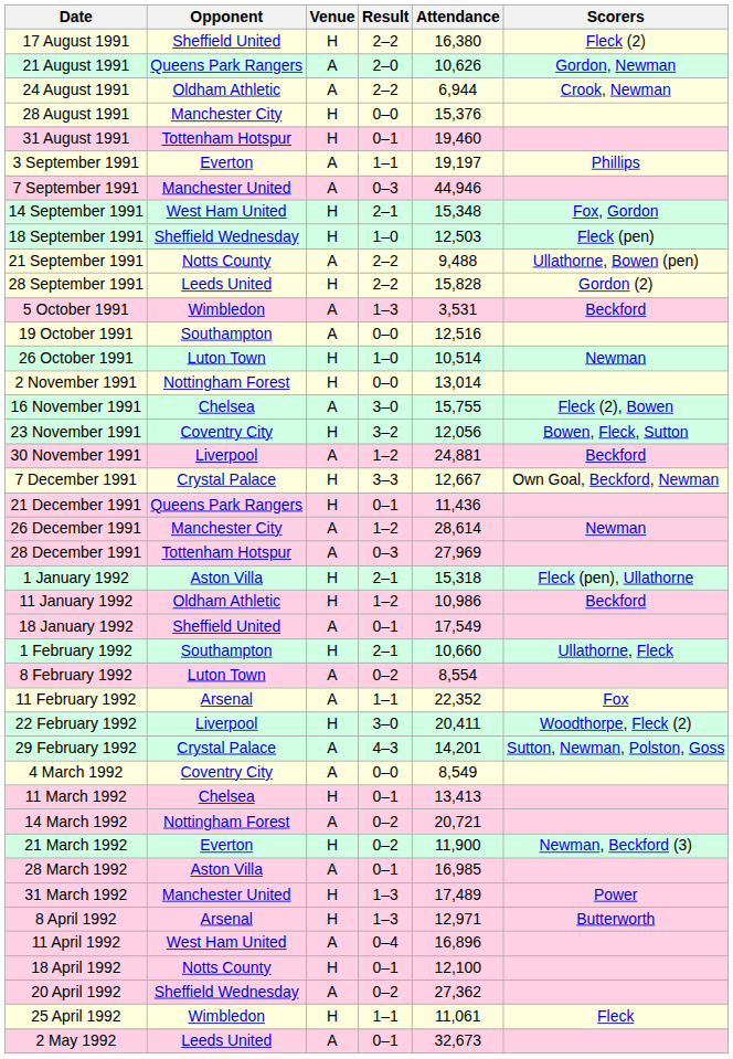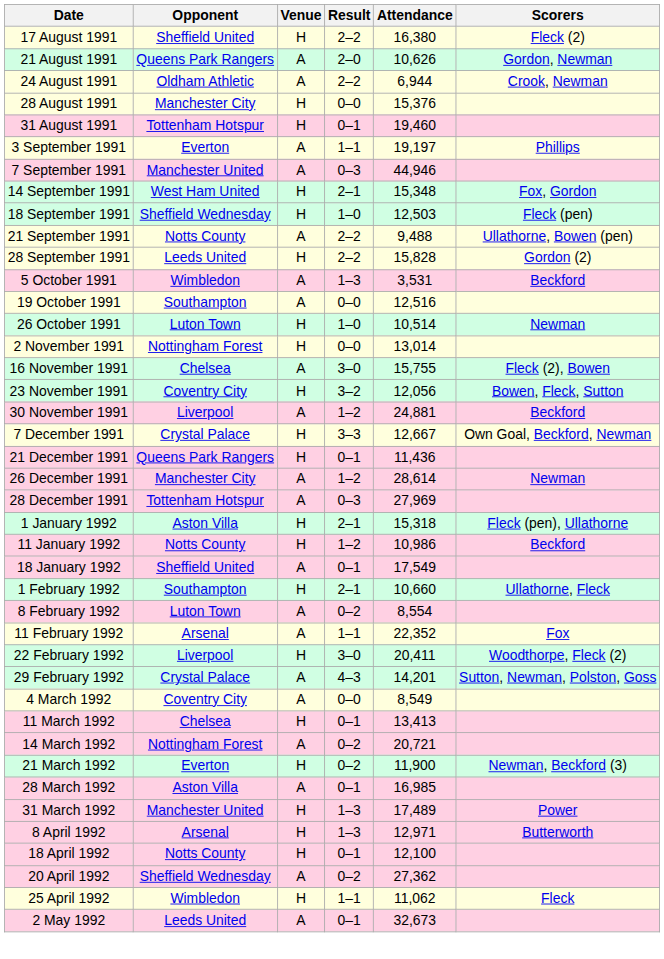 <table class="wikitable sortable" style="font-size:100%; text-align:center">
 <tr>
 <th>Date</th>
 <th>Opponent</th>
 <th>Venue</th>
 <th>Result</th>
 <th>Attendance</th>
 <th>Scorers</th>
 </tr>
 <tr style="background-color: #ffffdd;">
 <td>17 August 1991</td>
 <td><a href='#'>Sheffield United</a></td>
 <td>H</td>
 <td>2–2</td>
 <td>16,380</td>
 <td><a href='#'>Fleck</a> (2)</td>
 </tr>
 <tr style="background-color: #d0ffe3;">
 <td>21 August 1991</td>
 <td><a href='#'>Queens Park Rangers</a></td>
 <td>A</td>
 <td>2–0</td>
 <td>10,626</td>
 <td><a href='#'>Gordon</a>, <a href='#'>Newman</a></td>
 </tr>
 <tr style="background-color: #ffffdd;">
 <td>24 August 1991</td>
 <td><a href='#'>Oldham Athletic</a></td>
 <td>A</td>
 <td>2–2</td>
 <td>6,944</td>
 <td><a href='#'>Crook</a>, <a href='#'>Newman</a></td>
 </tr>
 <tr style="background-color: #ffffdd;">
 <td>28 August 1991</td>
 <td><a href='#'>Manchester City</a></td>
 <td>H</td>
 <td>0–0</td>
 <td>15,376</td>
 <td></td>
 </tr>
 <tr style="background-color: #ffd0e3;">
 <td>31 August 1991</td>
 <td><a href='#'>Tottenham Hotspur</a></td>
 <td>H</td>
 <td>0–1</td>
 <td>19,460</td>
 <td></td>
 </tr>
 <tr style="background-color: #ffffdd;">
 <td>3 September 1991</td>
 <td><a href='#'>Everton</a></td>
 <td>A</td>
 <td>1–1</td>
 <td>19,197</td>
 <td><a href='#'>Phillips</a></td>
 </tr>
 <tr style="background-color: #ffd0e3;">
 <td>7 September 1991</td>
 <td><a href='#'>Manchester United</a></td>
 <td>A</td>
 <td>0–3</td>
 <td>44,946</td>
 <td></td>
 </tr>
 <tr style="background-color: #d0ffe3;">
 <td>14 September 1991</td>
 <td><a href='#'>West Ham United</a></td>
 <td>H</td>
 <td>2–1</td>
 <td>15,348</td>
 <td><a href='#'>Fox</a>, <a href='#'>Gordon</a></td>
 </tr>
 <tr style="background-color: #d0ffe3;">
 <td>18 September 1991</td>
 <td><a href='#'>Sheffield Wednesday</a></td>
 <td>H</td>
 <td>1–0</td>
 <td>12,503</td>
 <td><a href='#'>Fleck</a> (pen)</td>
 </tr>
 <tr style="background-color: #ffffdd;">
 <td>21 September 1991</td>
 <td><a href='#'>Notts County</a></td>
 <td>A</td>
 <td>2–2</td>
 <td>9,488</td>
 <td><a href='#'>Ullathorne</a>, <a href='#'>Bowen</a> (pen)</td>
 </tr>
 <tr style="background-color: #ffffdd;">
 <td>28 September 1991</td>
 <td><a href='#'>Leeds United</a></td>
 <td>H</td>
 <td>2–2</td>
 <td>15,828</td>
 <td><a href='#'>Gordon</a> (2)</td>
 </tr>
 <tr style="background-color: #ffd0e3;">
 <td>5 October 1991</td>
 <td><a href='#'>Wimbledon</a></td>
 <td>A</td>
 <td>1–3</td>
 <td>3,531</td>
 <td><a href='#'>Beckford</a></td>
 </tr>
 <tr style="background-color: #ffffdd;">
 <td>19 October 1991</td>
 <td><a href='#'>Southampton</a></td>
 <td>A</td>
 <td>0–0</td>
 <td>12,516</td>
 <td></td>
 </tr>
 <tr style="background-color: #d0ffe3;">
 <td>26 October 1991</td>
 <td><a href='#'>Luton Town</a></td>
 <td>H</td>
 <td>1–0</td>
 <td>10,514</td>
 <td><a href='#'>Newman</a></td>
 </tr>
 <tr style="background-color: #ffffdd;">
 <td>2 November 1991</td>
 <td><a href='#'>Nottingham Forest</a></td>
 <td>H</td>
 <td>0–0</td>
 <td>13,014</td>
 <td></td>
 </tr>
 <tr style="background-color: #d0ffe3;">
 <td>16 November 1991</td>
 <td><a href='#'>Chelsea</a></td>
 <td>A</td>
 <td>3–0</td>
 <td>15,755</td>
 <td><a href='#'>Fleck</a> (2), <a href='#'>Bowen</a></td>
 </tr>
 <tr style="background-color: #d0ffe3;">
 <td>23 November 1991</td>
 <td><a href='#'>Coventry City</a></td>
 <td>H</td>
 <td>3–2</td>
 <td>12,056</td>
 <td><a href='#'>Bowen</a>, <a href='#'>Fleck</a>, <a href='#'>Sutton</a></td>
 </tr>
 <tr style="background-color: #ffd0e3;">
 <td>30 November 1991</td>
 <td><a href='#'>Liverpool</a></td>
 <td>A</td>
 <td>1–2</td>
 <td>24,881</td>
 <td><a href='#'>Beckford</a></td>
 </tr>
 <tr style="background-color: #ffffdd;">
 <td>7 December 1991</td>
 <td><a href='#'>Crystal Palace</a></td>
 <td>H</td>
 <td>3–3</td>
 <td>12,667</td>
 <td>Own Goal, <a href='#'>Beckford</a>, <a href='#'>Newman</a></td>
 </tr>
 <tr style="background-color: #ffd0e3;">
 <td>21 December 1991</td>
 <td><a href='#'>Queens Park Rangers</a></td>
 <td>H</td>
 <td>0–1</td>
 <td>11,436</td>
 <td></td>
 </tr>
 <tr style="background-color: #ffd0e3;">
 <td>26 December 1991</td>
 <td><a href='#'>Manchester City</a></td>
 <td>A</td>
 <td>1–2</td>
 <td>28,614</td>
 <td><a href='#'>Newman</a></td>
 </tr>
 <tr style="background-color: #ffd0e3;">
 <td>28 December 1991</td>
 <td><a href='#'>Tottenham Hotspur</a></td>
 <td>A</td>
 <td>0–3</td>
 <td>27,969</td>
 <td></td>
 </tr>
 <tr style="background-color: #d0ffe3;">
 <td>1 January 1992</td>
 <td><a href='#'>Aston Villa</a></td>
 <td>H</td>
 <td>2–1</td>
 <td>15,318</td>
 <td><a href='#'>Fleck</a> (pen), <a href='#'>Ullathorne</a></td>
 </tr>
 <tr style="background-color: #ffd0e3;">
 <td>11 January 1992</td>
-<td><a href='#'>Oldham Athletic</a></td>
+<td><a href='#'>Notts County</a></td>
 <td>H</td>
 <td>1–2</td>
 <td>10,986</td>
 <td><a href='#'>Beckford</a></td>
 </tr>
 <tr style="background-color: #ffd0e3;">
 <td>18 January 1992</td>
 <td><a href='#'>Sheffield United</a></td>
 <td>A</td>
 <td>0–1</td>
 <td>17,549</td>
 <td></td>
 </tr>
 <tr style="background-color: #d0ffe3;">
 <td>1 February 1992</td>
 <td><a href='#'>Southampton</a></td>
 <td>H</td>
 <td>2–1</td>
 <td>10,660</td>
 <td><a href='#'>Ullathorne</a>, <a href='#'>Fleck</a></td>
 </tr>
 <tr style="background-color: #ffd0e3;">
 <td>8 February 1992</td>
 <td><a href='#'>Luton Town</a></td>
 <td>A</td>
 <td>0–2</td>
 <td>8,554</td>
 <td></td>
 </tr>
 <tr style="background-color: #ffffdd;">
 <td>11 February 1992</td>
 <td><a href='#'>Arsenal</a></td>
 <td>A</td>
 <td>1–1</td>
 <td>22,352</td>
 <td><a href='#'>Fox</a></td>
 </tr>
 <tr style="background-color: #d0ffe3;">
 <td>22 February 1992</td>
 <td><a href='#'>Liverpool</a></td>
 <td>H</td>
 <td>3–0</td>
 <td>20,411</td>
 <td><a href='#'>Woodthorpe</a>, <a href='#'>Fleck</a> (2)</td>
 </tr>
 <tr style="background-color: #d0ffe3;">
 <td>29 February 1992</td>
 <td><a href='#'>Crystal Palace</a></td>
 <td>A</td>
 <td>4–3</td>
 <td>14,201</td>
 <td><a href='#'>Sutton</a>, <a href='#'>Newman</a>, <a href='#'>Polston</a>, <a href='#'>Goss</a></td>
 </tr>
 <tr style="background-color: #ffffdd;">
 <td>4 March 1992</td>
 <td><a href='#'>Coventry City</a></td>
 <td>A</td>
 <td>0–0</td>
 <td>8,549</td>
 <td></td>
 </tr>
 <tr style="background-color: #ffd0e3;">
 <td>11 March 1992</td>
 <td><a href='#'>Chelsea</a></td>
 <td>H</td>
 <td>0–1</td>
 <td>13,413</td>
 <td></td>
 </tr>
 <tr style="background-color: #ffd0e3;">
 <td>14 March 1992</td>
 <td><a href='#'>Nottingham Forest</a></td>
 <td>A</td>
 <td>0–2</td>
 <td>20,721</td>
 <td></td>
 </tr>
 <tr style="background-color: #d0ffe3;">
 <td>21 March 1992</td>
 <td><a href='#'>Everton</a></td>
 <td>H</td>
 <td>0–2</td>
 <td>11,900</td>
 <td><a href='#'>Newman</a>, <a href='#'>Beckford</a> (3)</td>
 </tr>
 <tr style="background-color: #ffd0e3;">
 <td>28 March 1992</td>
 <td><a href='#'>Aston Villa</a></td>
 <td>A</td>
 <td>0–1</td>
 <td>16,985</td>
 <td></td>
 </tr>
 <tr style="background-color: #ffd0e3;">
 <td>31 March 1992</td>
 <td><a href='#'>Manchester United</a></td>
 <td>H</td>
 <td>1–3</td>
 <td>17,489</td>
 <td><a href='#'>Power</a></td>
 </tr>
 <tr style="background-color: #ffd0e3;">
 <td>8 April 1992</td>
 <td><a href='#'>Arsenal</a></td>
 <td>H</td>
 <td>1–3</td>
 <td>12,971</td>
 <td><a href='#'>Butterworth</a></td>
 </tr>
 <tr style="background-color: #ffd0e3;">
-<td>11 April 1992</td>
-<td><a href='#'>West Ham United</a></td>
-<td>A</td>
-<td>0–4</td>
-<td>16,896</td>
-<td></td>
-</tr>
-<tr style="background-color: #ffd0e3;">
 <td>18 April 1992</td>
 <td><a href='#'>Notts County</a></td>
 <td>H</td>
 <td>0–1</td>
 <td>12,100</td>
 <td></td>
 </tr>
 <tr style="background-color: #ffd0e3;">
 <td>20 April 1992</td>
 <td><a href='#'>Sheffield Wednesday</a></td>
 <td>A</td>
 <td>0–2</td>
 <td>27,362</td>
 <td></td>
 </tr>
 <tr style="background-color: #ffffdd;">
 <td>25 April 1992</td>
 <td><a href='#'>Wimbledon</a></td>
 <td>H</td>
 <td>1–1</td>
-<td>11,061</td>
+<td>11,062</td>
 <td><a href='#'>Fleck</a></td>
 </tr>
 <tr style="background-color: #ffd0e3;">
 <td>2 May 1992</td>
 <td><a href='#'>Leeds United</a></td>
 <td>A</td>
 <td>0–1</td>
 <td>32,673</td>
 <td></td>
 </tr>
 </table>
